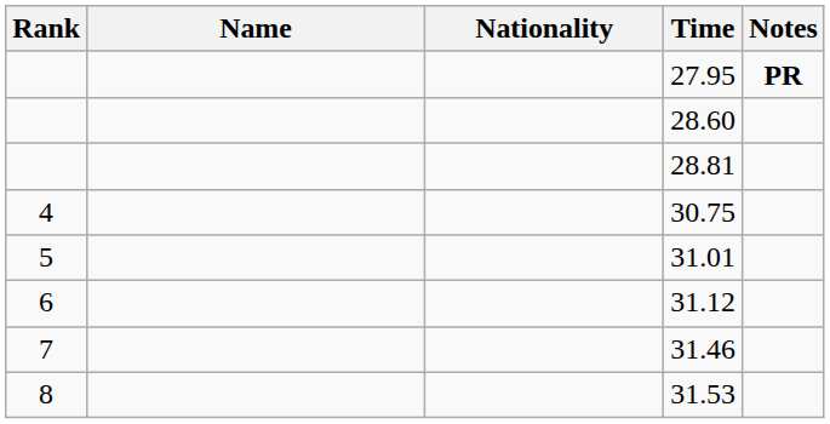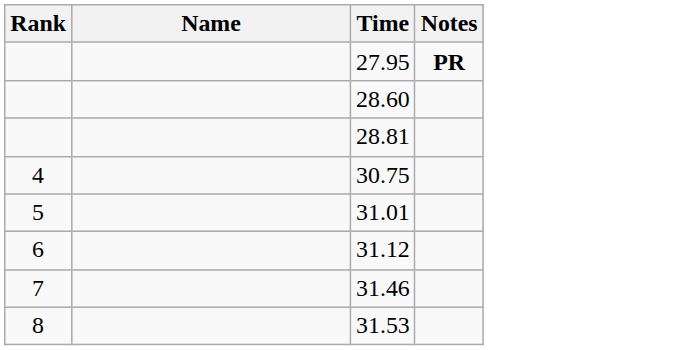 <table class="wikitable sortable" style="text-align:center">
 <tr>
 <th>Rank</th>
 <th style="width:180px">Name</th>
-<th style="width:125px">Nationality</th>
 <th>Time</th>
 <th>Notes</th>
 </tr>
 <tr>
 <td></td>
-<td style="text-align:left;"></td>
 <td style="text-align:left;"></td>
 <td>27.95</td>
 <td><strong>PR</strong></td>
 </tr>
 <tr>
 <td></td>
 <td style="text-align:left;"></td>
-<td style="text-align:left;"></td>
 <td>28.60</td>
 <td></td>
 </tr>
 <tr>
 <td></td>
-<td style="text-align:left;"></td>
 <td style="text-align:left;"></td>
 <td>28.81</td>
 <td></td>
 </tr>
 <tr>
 <td>4</td>
 <td style="text-align:left;"></td>
-<td style="text-align:left;"></td>
 <td>30.75</td>
 <td></td>
 </tr>
 <tr>
 <td>5</td>
-<td style="text-align:left;"></td>
 <td style="text-align:left;"></td>
 <td>31.01</td>
 <td></td>
 </tr>
 <tr>
 <td>6</td>
 <td style="text-align:left;"></td>
-<td style="text-align:left;"></td>
 <td>31.12</td>
 <td></td>
 </tr>
 <tr>
 <td>7</td>
-<td style="text-align:left;"></td>
 <td style="text-align:left;"></td>
 <td>31.46</td>
 <td></td>
 </tr>
 <tr>
 <td>8</td>
 <td style="text-align:left;"></td>
-<td style="text-align:left;"></td>
 <td>31.53</td>
 <td></td>
 </tr>
 </table>
